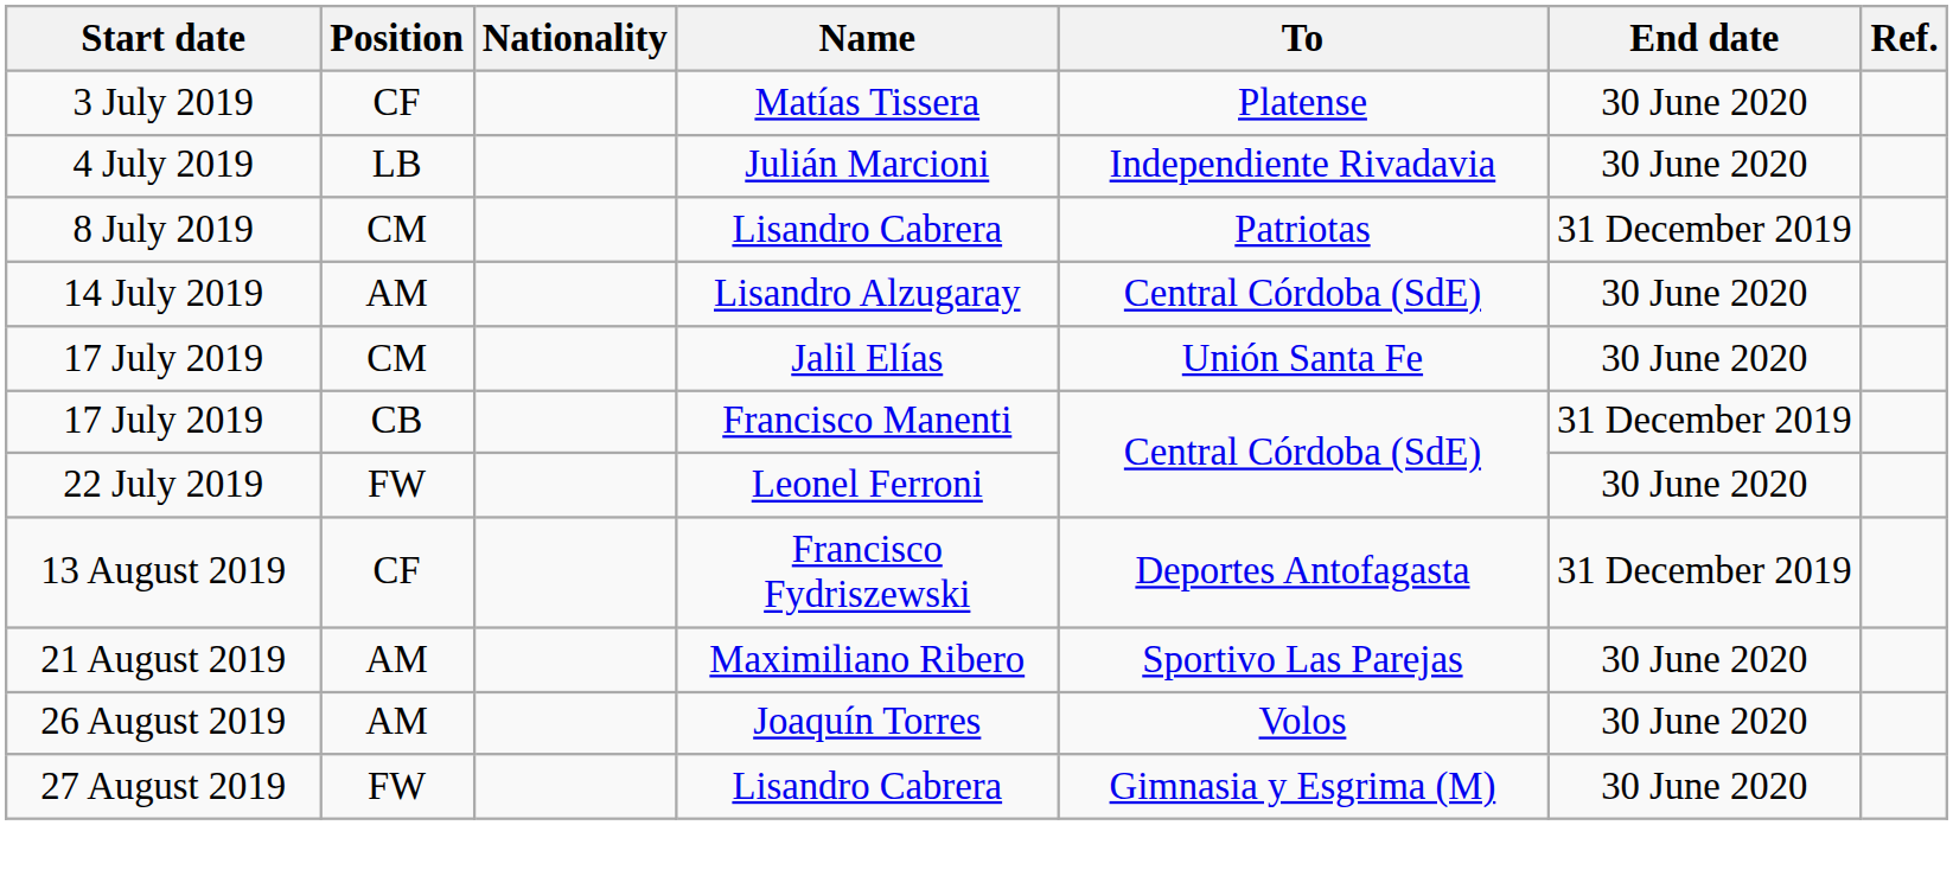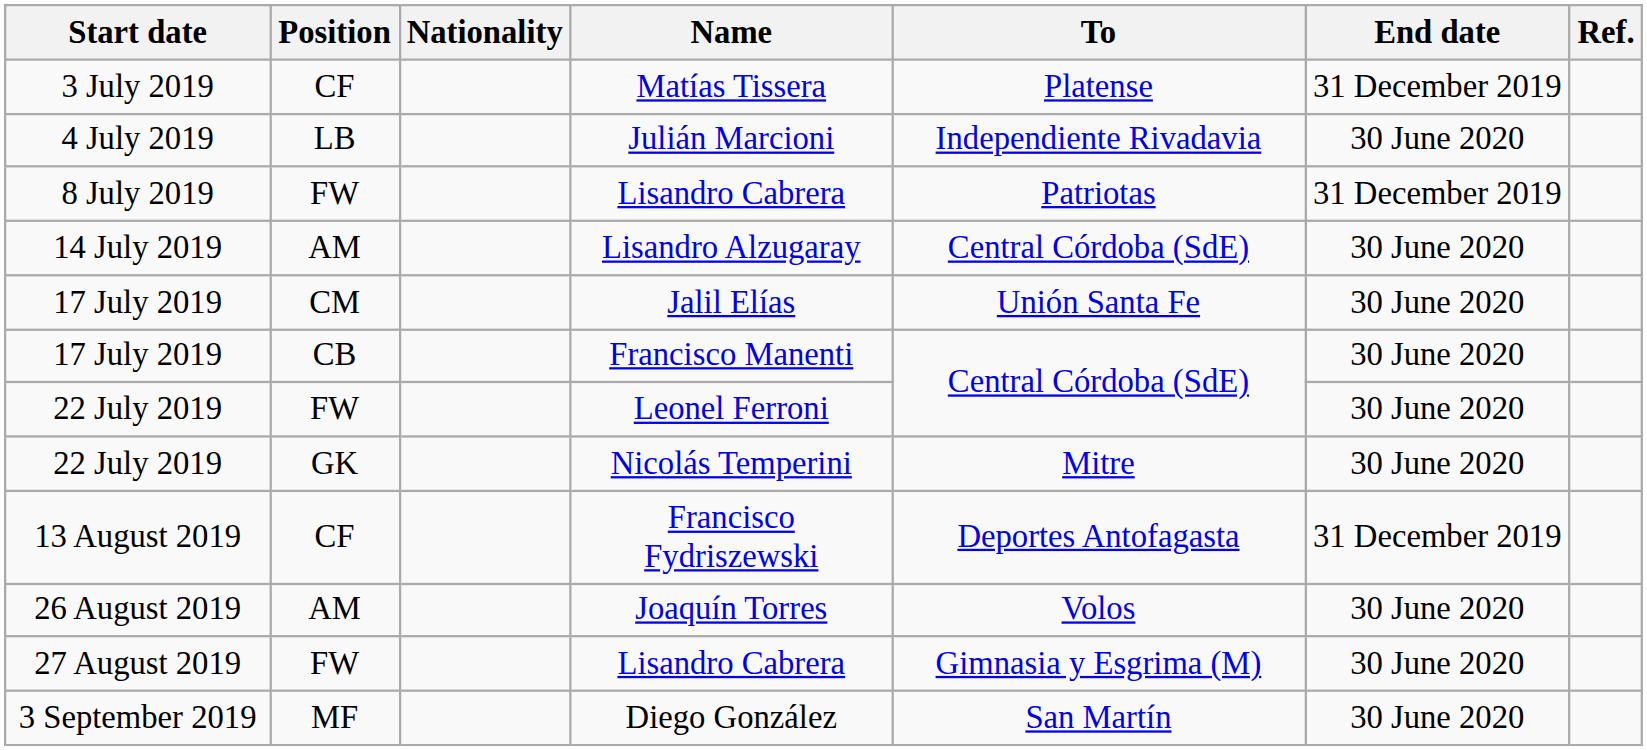 <table class="wikitable" style="text-align:center; font-size:90%; ">
 <tr>
 <th style="background:#; color:#; width:110px;">Start date</th>
 <th style="background:#; color:#; width:50px;">Position</th>
 <th style="background:#; color:#; width:50px;">Nationality</th>
 <th style="background:#; color:#; width:135px;">Name</th>
 <th style="background:#; color:#; width:175px;">To</th>
 <th style="background:#; color:#; width:110px;">End date</th>
 <th style="background:#; color:#; width:25px;">Ref.</th>
 </tr>
 <tr>
 <td>3 July 2019</td>
 <td>CF</td>
 <td></td>
 <td><a href='#'>Matías Tissera</a></td>
 <td> <a href='#'>Platense</a></td>
-<td>30 June 2020</td>
+<td>31 December 2019</td>
 <td></td>
 </tr>
 <tr>
 <td>4 July 2019</td>
 <td>LB</td>
 <td></td>
 <td><a href='#'>Julián Marcioni</a></td>
 <td> <a href='#'>Independiente Rivadavia</a></td>
 <td>30 June 2020</td>
 <td></td>
 </tr>
 <tr>
 <td>8 July 2019</td>
-<td>CM</td>
+<td>FW</td>
 <td></td>
 <td><a href='#'>Lisandro Cabrera</a></td>
 <td> <a href='#'>Patriotas</a></td>
 <td>31 December 2019</td>
 <td></td>
 </tr>
 <tr>
 <td>14 July 2019</td>
 <td>AM</td>
 <td></td>
 <td><a href='#'>Lisandro Alzugaray</a></td>
 <td> <a href='#'>Central Córdoba (SdE)</a></td>
 <td>30 June 2020</td>
 <td></td>
 </tr>
 <tr>
 <td>17 July 2019</td>
 <td>CM</td>
 <td></td>
 <td><a href='#'>Jalil Elías</a></td>
 <td> <a href='#'>Unión Santa Fe</a></td>
 <td>30 June 2020</td>
 <td></td>
 </tr>
 <tr>
 <td>17 July 2019</td>
 <td>CB</td>
 <td></td>
 <td><a href='#'>Francisco Manenti</a></td>
 <td rowspan="2"> <a href='#'>Central Córdoba (SdE)</a></td>
-<td>31 December 2019</td>
+<td>30 June 2020</td>
 <td></td>
 </tr>
 <tr>
 <td>22 July 2019</td>
 <td>FW</td>
 <td></td>
 <td><a href='#'>Leonel Ferroni</a></td>
 <td>30 June 2020</td>
 <td></td>
 </tr>
 <tr>
+<td>22 July 2019</td>
+<td>GK</td>
+<td></td>
+<td><a href='#'>Nicolás Temperini</a></td>
+<td> <a href='#'>Mitre</a></td>
+<td>30 June 2020</td>
+<td></td>
+</tr>
+<tr>
 <td>13 August 2019</td>
 <td>CF</td>
 <td></td>
 <td><a href='#'>Francisco Fydriszewski</a></td>
 <td> <a href='#'>Deportes Antofagasta</a></td>
 <td>31 December 2019</td>
-<td></td>
-</tr>
-<tr>
-<td>21 August 2019</td>
-<td>AM</td>
-<td></td>
-<td><a href='#'>Maximiliano Ribero</a></td>
-<td> <a href='#'>Sportivo Las Parejas</a></td>
-<td>30 June 2020</td>
 <td></td>
 </tr>
 <tr>
 <td>26 August 2019</td>
 <td>AM</td>
 <td></td>
 <td><a href='#'>Joaquín Torres</a></td>
 <td> <a href='#'>Volos</a></td>
 <td>30 June 2020</td>
 <td></td>
 </tr>
 <tr>
 <td>27 August 2019</td>
 <td>FW</td>
 <td></td>
 <td><a href='#'>Lisandro Cabrera</a></td>
 <td> <a href='#'>Gimnasia y Esgrima (M)</a></td>
 <td>30 June 2020</td>
 <td></td>
 </tr>
+<tr>
+<td>3 September 2019</td>
+<td>MF</td>
+<td></td>
+<td>Diego González</td>
+<td> <a href='#'>San Martín</a></td>
+<td>30 June 2020</td>
+<td></td>
+</tr>
 </table>
